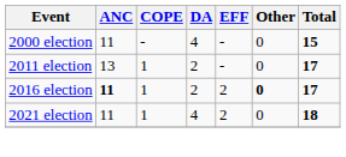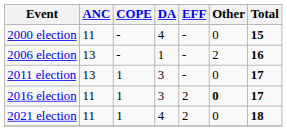 <table class="wikitable">
 <tr>
 <th>Event</th>
 <th><a href='#'>ANC</a></th>
 <th><a href='#'>COPE</a></th>
 <th><a href='#'>DA</a></th>
 <th><a href='#'>EFF</a></th>
 <th>Other</th>
 <th>Total</th>
 </tr>
 <tr>
 <td><a href='#'>2000 election</a></td>
 <td>11</td>
 <td>-</td>
 <td>4</td>
 <td>-</td>
 <td>0</td>
 <td><strong>15</strong></td>
 </tr>
 <tr>
+<td><a href='#'>2006 election</a></td>
+<td>13</td>
+<td>-</td>
+<td>1</td>
+<td>-</td>
+<td>2</td>
+<td><strong>16</strong></td>
+</tr>
+<tr>
 <td><a href='#'>2011 election</a></td>
 <td>13</td>
 <td>1</td>
-<td>2</td>
+<td>3</td>
 <td>-</td>
 <td>0</td>
 <td><strong>17</strong></td>
 </tr>
 <tr>
 <td><a href='#'>2016 election</a></td>
-<td><strong>11</strong></td>
+<td>11</td>
 <td>1</td>
-<td>2</td>
+<td>3</td>
 <td>2</td>
 <td><strong>0</strong></td>
 <td><strong>17</strong></td>
 </tr>
 <tr>
 <td><a href='#'>2021 election</a></td>
 <td>11</td>
 <td>1</td>
 <td>4</td>
 <td>2</td>
 <td>0</td>
 <td><strong>18</strong></td>
 </tr>
 <tr>
 </tr>
 </table>
